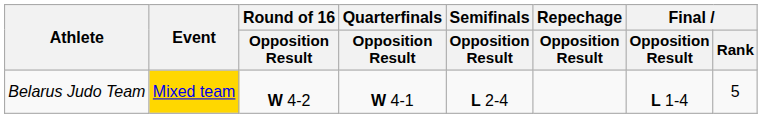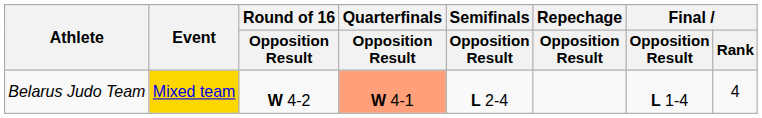 <table class="wikitable" style="text-align:center; font-size:90%">
 <tr>
 <th rowspan=2>Athlete</th>
 <th rowspan=2>Event</th>
 <th>Round of 16</th>
 <th>Quarterfinals</th>
 <th>Semifinals</th>
 <th>Repechage</th>
 <th colspan=2>Final / </th>
 </tr>
 <tr style="font-size:95%">
 <th>Opposition<br>Result</th>
 <th>Opposition<br>Result</th>
 <th>Opposition<br>Result</th>
 <th>Opposition<br>Result</th>
 <th>Opposition<br>Result</th>
 <th>Rank</th>
 </tr>
 <tr>
 <td align=left><em>Belarus Judo Team</em></td>
 <td align=left style="background: gold;"><a href='#'>Mixed team</a></td>
 <td><br><strong>W</strong> 4-2</td>
-<td><br><strong>W</strong> 4-1</td>
+<td style="background: lightsalmon;"><br><strong>W</strong> 4-1</td>
 <td><br><strong>L</strong> 2-4</td>
 <td></td>
 <td><br><strong>L</strong> 1-4</td>
-<td>5</td>
+<td>4</td>
 </tr>
 </table>
